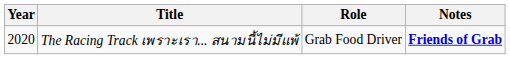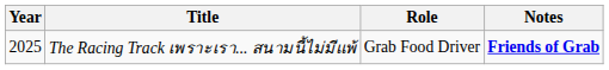 <table class="wikitable">
 <tr>
 <th>Year</th>
 <th>Title</th>
 <th>Role</th>
 <th>Notes</th>
 </tr>
 <tr>
-<td>2020</td>
+<td>2025</td>
 <td><em>The Racing Track เพราะเรา... สนามนี้ไม่มีแพ้</em></td>
 <td>Grab Food Driver</td>
 <td><strong><a href='#'>Friends of Grab</a></strong></td>
 </tr>
 </table>
